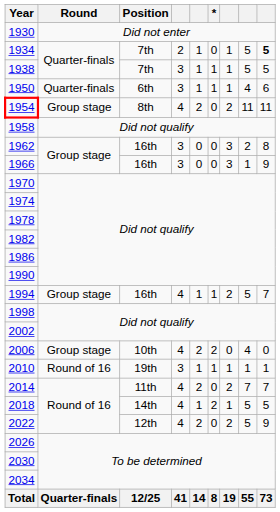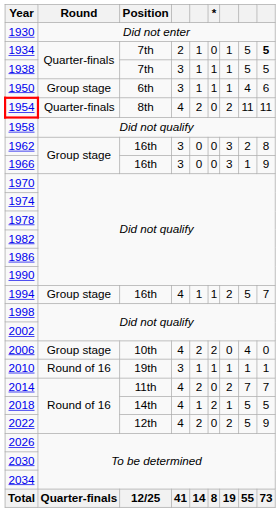 <table class="wikitable" style="text-align: center;">
 <tr>
 <th>Year</th>
 <th>Round</th>
 <th>Position</th>
 <th></th>
 <th></th>
 <th>*</th>
 <th></th>
 <th></th>
 <th></th>
 </tr>
 <tr>
 <td> <a href='#'>1930</a></td>
 <td colspan=8><em>Did not enter</em></td>
 </tr>
 <tr>
 <td> <a href='#'>1934</a></td>
 <td rowspan=2>Quarter-finals</td>
 <td>7th</td>
 <td>2</td>
 <td>1</td>
 <td>0</td>
 <td>1</td>
 <td>5</td>
 <td><strong>5</strong></td>
 </tr>
 <tr>
 <td> <a href='#'>1938</a></td>
 <td>7th</td>
 <td>3</td>
 <td>1</td>
 <td>1</td>
 <td>1</td>
 <td>5</td>
 <td>5</td>
 </tr>
 <tr>
 <td> <a href='#'>1950</a></td>
-<td>Quarter-finals</td>
+<td>Group stage</td>
 <td>6th</td>
 <td>3</td>
 <td>1</td>
 <td>1</td>
 <td>1</td>
 <td>4</td>
 <td>6</td>
 </tr>
 <tr>
 <td style="border: 3px solid red"> <a href='#'>1954</a></td>
-<td>Group stage</td>
+<td>Quarter-finals</td>
 <td>8th</td>
 <td>4</td>
 <td>2</td>
 <td>0</td>
 <td>2</td>
 <td>11</td>
 <td>11</td>
 </tr>
 <tr>
 <td> <a href='#'>1958</a></td>
 <td colspan=8><em>Did not qualify</em></td>
 </tr>
 <tr>
 <td> <a href='#'>1962</a></td>
 <td rowspan=2>Group stage</td>
 <td>16th</td>
 <td>3</td>
 <td>0</td>
 <td>0</td>
 <td>3</td>
 <td>2</td>
 <td>8</td>
 </tr>
 <tr>
 <td> <a href='#'>1966</a></td>
 <td>16th</td>
 <td>3</td>
 <td>0</td>
 <td>0</td>
 <td>3</td>
 <td>1</td>
 <td>9</td>
 </tr>
 <tr>
 <td> <a href='#'>1970</a></td>
 <td colspan=8 rowspan=6><em>Did not qualify</em></td>
 </tr>
 <tr>
 <td> <a href='#'>1974</a></td>
 </tr>
 <tr>
 <td> <a href='#'>1978</a></td>
 </tr>
 <tr>
 <td> <a href='#'>1982</a></td>
 </tr>
 <tr>
 <td> <a href='#'>1986</a></td>
 </tr>
 <tr>
 <td> <a href='#'>1990</a></td>
 </tr>
 <tr>
 <td> <a href='#'>1994</a></td>
 <td>Group stage</td>
 <td>16th</td>
 <td>4</td>
 <td>1</td>
 <td>1</td>
 <td>2</td>
 <td>5</td>
 <td>7</td>
 </tr>
 <tr>
 <td> <a href='#'>1998</a></td>
 <td colspan=8 rowspan=2><em>Did not qualify</em></td>
 </tr>
 <tr>
 <td>  <a href='#'>2002</a></td>
 </tr>
 <tr>
 <td> <a href='#'>2006</a></td>
 <td>Group stage</td>
 <td>10th</td>
 <td>4</td>
 <td>2</td>
 <td>2</td>
 <td>0</td>
 <td>4</td>
 <td>0</td>
 </tr>
 <tr>
 <td> <a href='#'>2010</a></td>
 <td>Round of 16</td>
 <td>19th</td>
 <td>3</td>
 <td>1</td>
 <td>1</td>
 <td>1</td>
 <td>1</td>
 <td>1</td>
 </tr>
 <tr>
 <td> <a href='#'>2014</a></td>
 <td rowspan="3">Round of 16</td>
 <td>11th</td>
 <td>4</td>
 <td>2</td>
 <td>0</td>
 <td>2</td>
 <td>7</td>
 <td>7</td>
 </tr>
 <tr>
 <td> <a href='#'>2018</a></td>
 <td>14th</td>
 <td>4</td>
 <td>1</td>
 <td>2</td>
 <td>1</td>
 <td>5</td>
 <td>5</td>
 </tr>
 <tr>
 <td> <a href='#'>2022</a></td>
 <td>12th</td>
 <td>4</td>
 <td>2</td>
 <td>0</td>
 <td>2</td>
 <td>5</td>
 <td>9</td>
 </tr>
 <tr>
 <td>   <a href='#'>2026</a></td>
 <td colspan=8 rowspan=3><em>To be determined</em></td>
 </tr>
 <tr>
 <td>   <a href='#'>2030</a></td>
 </tr>
 <tr>
 <td> <a href='#'>2034</a></td>
 </tr>
 <tr>
 <th>Total</th>
 <th>Quarter-finals</th>
 <th>12/25</th>
 <th>41</th>
 <th>14</th>
 <th>8</th>
 <th>19</th>
 <th>55</th>
 <th>73</th>
 </tr>
 </table>
